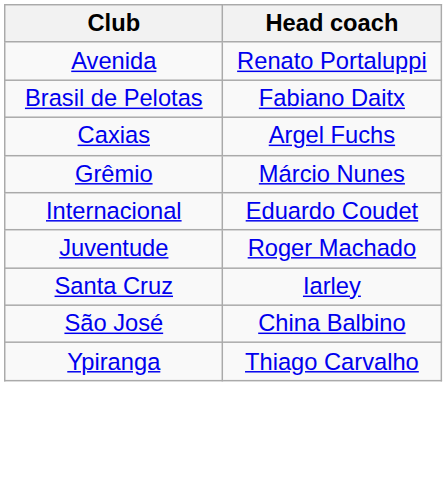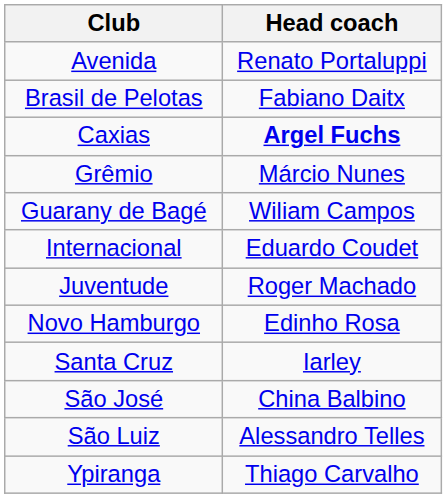 <table class="wikitable sortable" style="text-align:center">
 <tr>
 <th width="140">Club</th>
 <th width="140">Head coach</th>
 </tr>
 <tr>
 <td><a href='#'>Avenida</a></td>
 <td><a href='#'>Renato Portaluppi</a></td>
 </tr>
 <tr>
 <td><a href='#'>Brasil de Pelotas</a></td>
 <td><a href='#'>Fabiano Daitx</a></td>
 </tr>
 <tr>
 <td><a href='#'>Caxias</a></td>
-<td><a href='#'>Argel Fuchs</a></td>
+<td><strong><a href='#'>Argel Fuchs</a></strong></td>
 </tr>
 <tr>
 <td><a href='#'>Grêmio</a></td>
 <td><a href='#'>Márcio Nunes</a></td>
+</tr>
+<tr>
+<td><a href='#'>Guarany de Bagé</a></td>
+<td><a href='#'>Wiliam Campos</a></td>
 </tr>
 <tr>
 <td><a href='#'>Internacional</a></td>
 <td><a href='#'>Eduardo Coudet</a></td>
 </tr>
 <tr>
 <td><a href='#'>Juventude</a></td>
 <td><a href='#'>Roger Machado</a></td>
 </tr>
 <tr>
+<td><a href='#'>Novo Hamburgo</a></td>
+<td><a href='#'>Edinho Rosa</a></td>
+</tr>
+<tr>
 <td><a href='#'>Santa Cruz</a></td>
 <td><a href='#'>Iarley</a></td>
 </tr>
 <tr>
 <td><a href='#'>São José</a></td>
 <td><a href='#'>China Balbino</a></td>
 </tr>
 <tr>
+<td><a href='#'>São Luiz</a></td>
+<td><a href='#'>Alessandro Telles</a></td>
+</tr>
+<tr>
 <td><a href='#'>Ypiranga</a></td>
 <td><a href='#'>Thiago Carvalho</a></td>
 </tr>
 </table>
